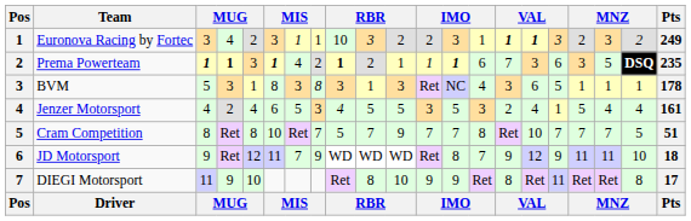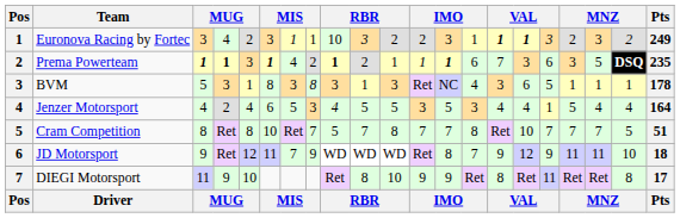 <table class="wikitable" style="font-size: 85%; text-align:center">
 <tr valign="top">
 <th valign="middle">Pos</th>
 <th valign="middle">Team</th>
 <th colspan=3><a href='#'>MUG</a><br></th>
 <th colspan=3><a href='#'>MIS</a><br></th>
 <th colspan=3><a href='#'>RBR</a><br></th>
 <th colspan=3><a href='#'>IMO</a><br></th>
 <th colspan=3><a href='#'>VAL</a><br></th>
 <th colspan=3><a href='#'>MNZ</a><br></th>
 <th valign="middle">Pts</th>
 </tr>
 <tr>
 <th>1</th>
 <td align=left nowrap> <a href='#'>Euronova Racing</a> by <a href='#'>Fortec</a></td>
 <td style="background:#ffdf9f;">3</td>
 <td style="background:#dfffdf;">4</td>
 <td style="background:#dfdfdf;">2</td>
 <td style="background:#ffdf9f;">3</td>
 <td style="background:#ffffbf;"><em>1</em></td>
 <td style="background:#ffffbf;">1</td>
 <td style="background:#dfffdf;">10</td>
 <td style="background:#ffdf9f;"><em>3</em></td>
 <td style="background:#dfdfdf;">2</td>
 <td style="background:#dfdfdf;">2</td>
 <td style="background:#ffdf9f;">3</td>
 <td style="background:#ffffbf;">1</td>
 <td style="background:#ffffbf;"><strong><em>1</em></strong></td>
 <td style="background:#ffffbf;"><strong><em>1</em></strong></td>
 <td style="background:#ffdf9f;"><em>3</em></td>
 <td style="background:#dfdfdf;">2</td>
 <td style="background:#ffdf9f;">3</td>
 <td style="background:#dfdfdf;"><em>2</em></td>
 <th>249</th>
 </tr>
 <tr>
 <th>2</th>
 <td align=left> <a href='#'>Prema Powerteam</a></td>
 <td style="background:#ffffbf;"><strong><em>1</em></strong></td>
 <td style="background:#ffffbf;"><strong>1</strong></td>
 <td style="background:#ffdf9f;">3</td>
 <td style="background:#ffffbf;"><strong><em>1</em></strong></td>
 <td style="background:#dfffdf;">4</td>
 <td style="background:#dfdfdf;">2</td>
 <td style="background:#ffffbf;"><strong>1</strong></td>
 <td style="background:#dfdfdf;">2</td>
 <td style="background:#ffffbf;">1</td>
 <td style="background:#ffffbf;"><em>1</em></td>
 <td style="background:#ffffbf;"><strong><em>1</em></strong></td>
 <td style="background:#dfffdf;">6</td>
 <td style="background:#dfffdf;">7</td>
 <td style="background:#ffdf9f;">3</td>
 <td style="background:#dfffdf;">6</td>
 <td style="background:#ffdf9f;">3</td>
 <td style="background:#dfffdf;">5</td>
 <td style="background:black; color:white;"><strong>DSQ</strong></td>
 <th>235</th>
 </tr>
 <tr>
 <th>3</th>
 <td align=left> BVM</td>
 <td style="background:#dfffdf;">5</td>
 <td style="background:#ffdf9f;">3</td>
 <td style="background:#ffffbf;">1</td>
 <td style="background:#dfffdf;">8</td>
 <td style="background:#ffdf9f;">3</td>
 <td style="background:#dfffdf;"><em>8</em></td>
 <td style="background:#ffdf9f;">3</td>
 <td style="background:#ffffbf;">1</td>
 <td style="background:#ffdf9f;">3</td>
 <td style="background:#efcfff;">Ret</td>
 <td style="background:#cfcfff;">NC</td>
 <td style="background:#dfffdf;">4</td>
 <td style="background:#ffdf9f;">3</td>
 <td style="background:#dfffdf;">6</td>
 <td style="background:#dfffdf;">5</td>
 <td style="background:#ffffbf;">1</td>
 <td style="background:#ffffbf;">1</td>
 <td style="background:#ffffbf;">1</td>
 <th>178</th>
 </tr>
 <tr>
 <th>4</th>
 <td align=left> <a href='#'>Jenzer Motorsport</a></td>
 <td style="background:#dfffdf;">4</td>
 <td style="background:#dfdfdf;">2</td>
 <td style="background:#dfffdf;">4</td>
 <td style="background:#dfffdf;">6</td>
 <td style="background:#dfffdf;">5</td>
 <td style="background:#ffdf9f;">3</td>
 <td style="background:#dfffdf;"><em>4</em></td>
 <td style="background:#dfffdf;">5</td>
 <td style="background:#dfffdf;">5</td>
 <td style="background:#ffdf9f;">3</td>
 <td style="background:#dfffdf;">5</td>
 <td style="background:#ffdf9f;">3</td>
-<td style="background:#dfffdf;">2</td>
+<td style="background:#dfffdf;">4</td>
 <td style="background:#dfffdf;">4</td>
 <td style="background:#ffffbf;">1</td>
 <td style="background:#dfffdf;">5</td>
 <td style="background:#dfffdf;">4</td>
 <td style="background:#dfffdf;">4</td>
-<th>161</th>
+<th>164</th>
 </tr>
 <tr>
 <th>5</th>
 <td align=left> <a href='#'>Cram Competition</a></td>
 <td style="background:#dfffdf;">8</td>
 <td style="background:#efcfff;">Ret</td>
 <td style="background:#dfffdf;">8</td>
 <td style="background:#dfffdf;">10</td>
 <td style="background:#efcfff;">Ret</td>
 <td style="background:#dfffdf;">7</td>
 <td style="background:#dfffdf;">5</td>
 <td style="background:#dfffdf;">7</td>
-<td style="background:#dfffdf;">9</td>
+<td style="background:#dfffdf;">8</td>
 <td style="background:#dfffdf;">7</td>
 <td style="background:#dfffdf;">7</td>
 <td style="background:#dfffdf;">8</td>
 <td style="background:#efcfff;">Ret</td>
 <td style="background:#dfffdf;">10</td>
 <td style="background:#dfffdf;">7</td>
 <td style="background:#dfffdf;">7</td>
 <td style="background:#dfffdf;">7</td>
 <td style="background:#dfffdf;">5</td>
 <th>51</th>
 </tr>
 <tr>
 <th>6</th>
 <td align=left> <a href='#'>JD Motorsport</a></td>
 <td style="background:#dfffdf;">9</td>
 <td style="background:#efcfff;">Ret</td>
 <td style="background:#cfcfff;">12</td>
 <td style="background:#cfcfff;">11</td>
 <td style="background:#dfffdf;">7</td>
 <td style="background:#dfffdf;">9</td>
 <td style="background:#ffffff;">WD</td>
 <td style="background:#ffffff;">WD</td>
 <td style="background:#ffffff;">WD</td>
 <td style="background:#efcfff;">Ret</td>
 <td style="background:#dfffdf;">8</td>
 <td style="background:#dfffdf;">7</td>
 <td style="background:#dfffdf;">9</td>
 <td style="background:#cfcfff;">12</td>
 <td style="background:#dfffdf;">9</td>
 <td style="background:#cfcfff;">11</td>
 <td style="background:#cfcfff;">11</td>
 <td style="background:#dfffdf;">10</td>
 <th>18</th>
 </tr>
 <tr>
 <th>7</th>
 <td align=left> DIEGI Motorsport</td>
 <td style="background:#cfcfff;">11</td>
 <td style="background:#dfffdf;">9</td>
 <td style="background:#dfffdf;">10</td>
 <td></td>
 <td></td>
 <td></td>
 <td style="background:#efcfff;">Ret</td>
 <td style="background:#dfffdf;">8</td>
 <td style="background:#dfffdf;">10</td>
 <td style="background:#dfffdf;">9</td>
 <td style="background:#dfffdf;">9</td>
 <td style="background:#efcfff;">Ret</td>
 <td style="background:#dfffdf;">8</td>
 <td style="background:#efcfff;">Ret</td>
 <td style="background:#cfcfff;">11</td>
 <td style="background:#efcfff;">Ret</td>
 <td style="background:#efcfff;">Ret</td>
 <td style="background:#dfffdf;">8</td>
 <th>17</th>
 </tr>
 <tr valign="top">
 <th valign="middle">Pos</th>
 <th valign="middle">Driver</th>
 <th colspan=3><a href='#'>MUG</a><br></th>
 <th colspan=3><a href='#'>MIS</a><br></th>
 <th colspan=3><a href='#'>RBR</a><br></th>
 <th colspan=3><a href='#'>IMO</a><br></th>
 <th colspan=3><a href='#'>VAL</a><br></th>
 <th colspan=3><a href='#'>MNZ</a><br></th>
 <th valign="middle">Pts</th>
 </tr>
 </table>
